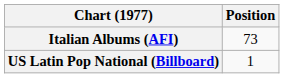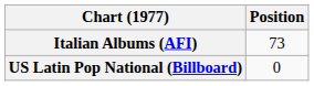 <table class="wikitable sortable plainrowheaders" style="text-align:center">
 <tr>
 <th>Chart (1977)</th>
 <th>Position</th>
 </tr>
 <tr>
 <th scope="row">Italian Albums (<a href='#'>AFI</a>)</th>
 <td>73</td>
 </tr>
 <tr>
 <th scope="row">US Latin Pop National (<a href='#'>Billboard</a>)</th>
-<td>1</td>
+<td>0</td>
 </tr>
 </table>
